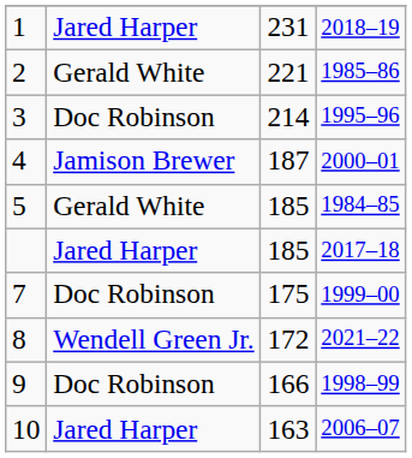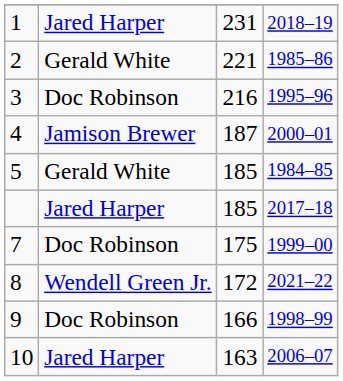 <table class="wikitable">
 <tr>
 </tr>
 <tr>
 <td>1</td>
 <td><a href='#'>Jared Harper</a></td>
 <td>231</td>
 <td style="font-size:80%;"><a href='#'>2018–19</a></td>
 </tr>
 <tr>
 <td>2</td>
 <td>Gerald White</td>
 <td>221</td>
 <td style="font-size:80%;"><a href='#'>1985–86</a></td>
 </tr>
 <tr>
 <td>3</td>
 <td>Doc Robinson</td>
-<td>214</td>
+<td>216</td>
 <td style="font-size:80%;"><a href='#'>1995–96</a></td>
 </tr>
 <tr>
 <td>4</td>
 <td><a href='#'>Jamison Brewer</a></td>
 <td>187</td>
 <td style="font-size:80%;"><a href='#'>2000–01</a></td>
 </tr>
 <tr>
 <td>5</td>
 <td>Gerald White</td>
 <td>185</td>
 <td style="font-size:80%;"><a href='#'>1984–85</a></td>
 </tr>
 <tr>
 <td></td>
 <td><a href='#'>Jared Harper</a></td>
 <td>185</td>
 <td style="font-size:80%;"><a href='#'>2017–18</a></td>
 </tr>
 <tr>
 <td>7</td>
 <td>Doc Robinson</td>
 <td>175</td>
 <td style="font-size:80%;"><a href='#'>1999–00</a></td>
 </tr>
 <tr>
 <td>8</td>
 <td><a href='#'>Wendell Green Jr.</a></td>
 <td>172</td>
 <td style="font-size:80%;"><a href='#'>2021–22</a></td>
 </tr>
 <tr>
 <td>9</td>
 <td>Doc Robinson</td>
 <td>166</td>
 <td style="font-size:80%;"><a href='#'>1998–99</a></td>
 </tr>
 <tr>
 <td>10</td>
 <td><a href='#'>Jared Harper</a></td>
 <td>163</td>
 <td style="font-size:80%;"><a href='#'>2006–07</a></td>
 </tr>
 </table>
